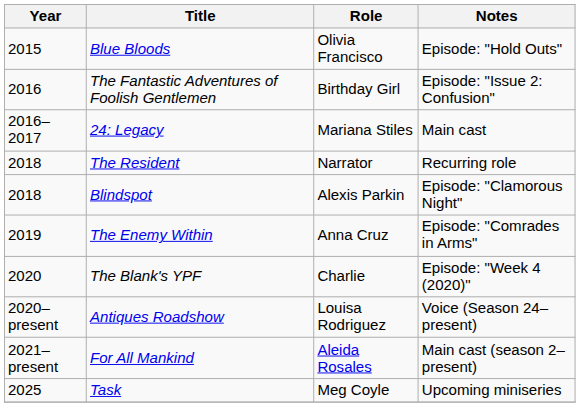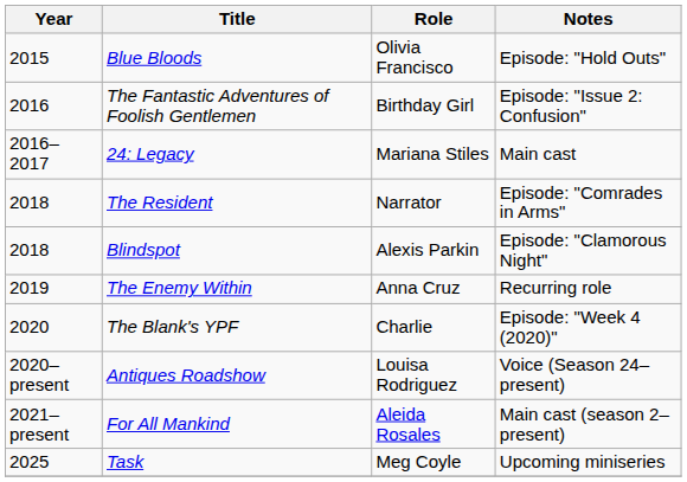 <table class="wikitable sortable">
 <tr>
 <th>Year</th>
 <th>Title</th>
 <th>Role</th>
 <th class="unsortable">Notes</th>
 </tr>
 <tr>
 <td>2015</td>
 <td><em><a href='#'>Blue Bloods</a></em></td>
 <td>Olivia Francisco</td>
 <td>Episode: "Hold Outs"</td>
 </tr>
 <tr>
 <td>2016</td>
 <td><em>The Fantastic Adventures of Foolish Gentlemen</em></td>
 <td>Birthday Girl</td>
 <td>Episode: "Issue 2: Confusion"</td>
 </tr>
 <tr>
 <td>2016–2017</td>
 <td><em><a href='#'>24: Legacy</a></em></td>
 <td>Mariana Stiles</td>
 <td>Main cast</td>
 </tr>
 <tr>
 <td>2018</td>
 <td><em><a href='#'>The Resident</a></em></td>
 <td>Narrator</td>
-<td>Recurring role</td>
+<td>Episode: "Comrades in Arms"</td>
 </tr>
 <tr>
 <td>2018</td>
 <td><em><a href='#'>Blindspot</a></em></td>
 <td>Alexis Parkin</td>
 <td>Episode: "Clamorous Night"</td>
 </tr>
 <tr>
 <td>2019</td>
 <td><em><a href='#'>The Enemy Within</a></em></td>
 <td>Anna Cruz</td>
-<td>Episode: "Comrades in Arms"</td>
+<td>Recurring role</td>
 </tr>
 <tr>
 <td>2020</td>
 <td><em>The Blank's YPF</em></td>
 <td>Charlie</td>
 <td>Episode: "Week 4 (2020)"</td>
 </tr>
 <tr>
 <td>2020–present</td>
 <td><em><a href='#'>Antiques Roadshow</a></em></td>
 <td>Louisa Rodriguez</td>
 <td>Voice (Season 24–present)</td>
 </tr>
 <tr>
 <td>2021–present</td>
 <td><em><a href='#'>For All Mankind</a></em></td>
 <td><a href='#'>Aleida Rosales</a></td>
 <td>Main cast (season 2–present)</td>
 </tr>
 <tr>
 <td>2025</td>
 <td><em><a href='#'>Task</a></em></td>
 <td>Meg Coyle</td>
 <td>Upcoming miniseries</td>
 </tr>
 <tr>
 </tr>
 </table>
